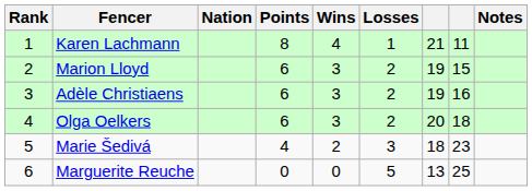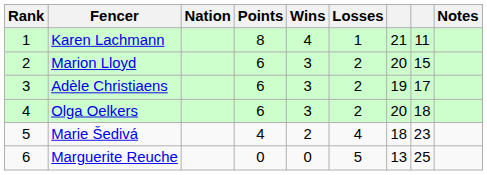 <table class="wikitable sortable" style="text-align: center;">
 <tr>
 <th>Rank</th>
 <th>Fencer</th>
 <th>Nation</th>
 <th>Points</th>
 <th>Wins</th>
 <th>Losses</th>
 <th></th>
 <th></th>
 <th>Notes</th>
 </tr>
 <tr style="background:#cfc;">
 <td>1</td>
 <td align=left><a href='#'>Karen Lachmann</a></td>
 <td align=left></td>
 <td>8</td>
 <td>4</td>
 <td>1</td>
 <td>21</td>
 <td>11</td>
 <td></td>
 </tr>
 <tr style="background:#cfc;">
 <td>2</td>
 <td align=left><a href='#'>Marion Lloyd</a></td>
 <td align=left></td>
 <td>6</td>
 <td>3</td>
 <td>2</td>
-<td>19</td>
+<td>20</td>
 <td>15</td>
 <td></td>
 </tr>
 <tr style="background:#cfc;">
 <td>3</td>
 <td align=left><a href='#'>Adèle Christiaens</a></td>
 <td align=left></td>
 <td>6</td>
 <td>3</td>
 <td>2</td>
 <td>19</td>
-<td>16</td>
+<td>17</td>
 <td></td>
 </tr>
 <tr style="background:#cfc;">
 <td>4</td>
 <td align=left><a href='#'>Olga Oelkers</a></td>
 <td align=left></td>
 <td>6</td>
 <td>3</td>
 <td>2</td>
 <td>20</td>
 <td>18</td>
 <td></td>
 </tr>
 <tr>
 <td>5</td>
 <td align=left><a href='#'>Marie Šedivá</a></td>
 <td align=left></td>
 <td>4</td>
 <td>2</td>
-<td>3</td>
+<td>4</td>
 <td>18</td>
 <td>23</td>
 <td></td>
 </tr>
 <tr>
 <td>6</td>
 <td align=left><a href='#'>Marguerite Reuche</a></td>
 <td align=left></td>
 <td>0</td>
 <td>0</td>
 <td>5</td>
 <td>13</td>
 <td>25</td>
 <td></td>
 </tr>
 </table>
